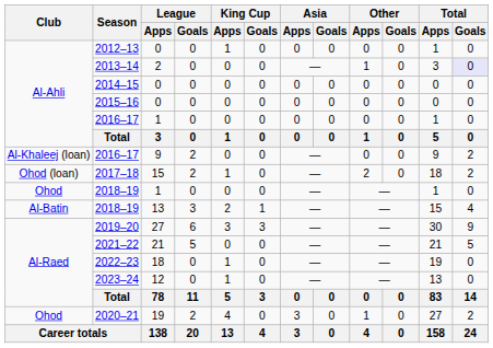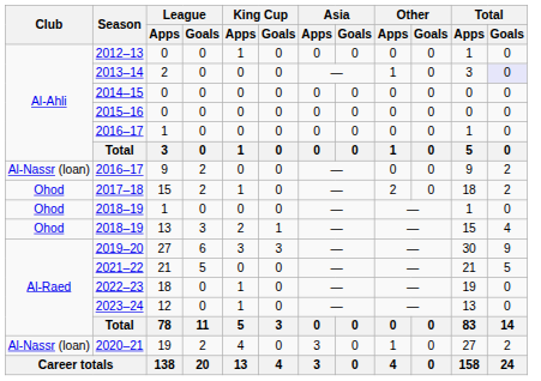 <table class="wikitable" style="text-align: center">
 <tr>
 <th rowspan=2>Club</th>
 <th rowspan=2>Season</th>
 <th colspan=2>League</th>
 <th colspan=2>King Cup</th>
 <th colspan=2>Asia</th>
 <th colspan=2>Other</th>
 <th colspan=2>Total</th>
 </tr>
 <tr>
 <th>Apps</th>
 <th>Goals</th>
 <th>Apps</th>
 <th>Goals</th>
 <th>Apps</th>
 <th>Goals</th>
 <th>Apps</th>
 <th>Goals</th>
 <th>Apps</th>
 <th>Goals</th>
 </tr>
 <tr>
 <td rowspan=6><a href='#'>Al-Ahli</a></td>
 <td><a href='#'>2012–13</a></td>
 <td>0</td>
 <td>0</td>
 <td>1</td>
 <td>0</td>
 <td>0</td>
 <td>0</td>
 <td>0</td>
 <td>0</td>
 <td>1</td>
 <td>0</td>
 </tr>
 <tr>
 <td><a href='#'>2013–14</a></td>
 <td>2</td>
 <td>0</td>
 <td>0</td>
 <td>0</td>
 <td colspan=2>—</td>
 <td>1</td>
 <td>0</td>
 <td>3</td>
 <td style="background: lavender;">0</td>
 </tr>
 <tr>
 <td><a href='#'>2014–15</a></td>
 <td>0</td>
 <td>0</td>
 <td>0</td>
 <td>0</td>
 <td>0</td>
 <td>0</td>
 <td>0</td>
 <td>0</td>
 <td>0</td>
 <td>0</td>
 </tr>
 <tr>
 <td><a href='#'>2015–16</a></td>
 <td>0</td>
 <td>0</td>
 <td>0</td>
 <td>0</td>
 <td>0</td>
 <td>0</td>
 <td>0</td>
 <td>0</td>
 <td>0</td>
 <td>0</td>
 </tr>
 <tr>
 <td><a href='#'>2016–17</a></td>
 <td>1</td>
 <td>0</td>
 <td>0</td>
 <td>0</td>
 <td>0</td>
 <td>0</td>
 <td>0</td>
 <td>0</td>
 <td>1</td>
 <td>0</td>
 </tr>
 <tr>
 <th>Total</th>
 <th>3</th>
 <th>0</th>
 <th>1</th>
 <th>0</th>
 <th>0</th>
 <th>0</th>
 <th>1</th>
 <th>0</th>
 <th>5</th>
 <th>0</th>
 </tr>
 <tr>
-<td><a href='#'>Al-Khaleej</a> (loan)</td>
+<td><a href='#'>Al-Nassr</a> (loan)</td>
 <td><a href='#'>2016–17</a></td>
 <td>9</td>
 <td>2</td>
 <td>0</td>
 <td>0</td>
 <td colspan=2>—</td>
 <td>0</td>
 <td>0</td>
 <td>9</td>
 <td>2</td>
 </tr>
 <tr>
-<td><a href='#'>Ohod</a> (loan)</td>
+<td><a href='#'>Ohod</a></td>
 <td><a href='#'>2017–18</a></td>
 <td>15</td>
 <td>2</td>
 <td>1</td>
 <td>0</td>
 <td colspan=2>—</td>
 <td>2</td>
 <td>0</td>
 <td>18</td>
 <td>2</td>
 </tr>
 <tr>
 <td><a href='#'>Ohod</a></td>
 <td><a href='#'>2018–19</a></td>
 <td>1</td>
 <td>0</td>
 <td>0</td>
 <td>0</td>
 <td colspan=2>—</td>
 <td colspan=2>—</td>
 <td>1</td>
 <td>0</td>
 </tr>
 <tr>
-<td><a href='#'>Al-Batin</a></td>
+<td><a href='#'>Ohod</a></td>
 <td><a href='#'>2018–19</a></td>
 <td>13</td>
 <td>3</td>
 <td>2</td>
 <td>1</td>
 <td colspan=2>—</td>
 <td colspan=2>—</td>
 <td>15</td>
 <td>4</td>
 </tr>
 <tr>
 <td rowspan=5><a href='#'>Al-Raed</a></td>
 <td><a href='#'>2019–20</a></td>
 <td>27</td>
 <td>6</td>
 <td>3</td>
 <td>3</td>
 <td colspan=2>—</td>
 <td colspan=2>—</td>
 <td>30</td>
 <td>9</td>
 </tr>
 <tr>
 <td><a href='#'>2021–22</a></td>
 <td>21</td>
 <td>5</td>
 <td>0</td>
 <td>0</td>
 <td colspan=2>—</td>
 <td colspan=2>—</td>
 <td>21</td>
 <td>5</td>
 </tr>
 <tr>
 <td><a href='#'>2022–23</a></td>
 <td>18</td>
 <td>0</td>
 <td>1</td>
 <td>0</td>
 <td colspan=2>—</td>
 <td colspan=2>—</td>
 <td>19</td>
 <td>0</td>
 </tr>
 <tr>
 <td><a href='#'>2023–24</a></td>
 <td>12</td>
 <td>0</td>
 <td>1</td>
 <td>0</td>
 <td colspan=2>—</td>
 <td colspan=2>—</td>
 <td>13</td>
 <td>0</td>
 </tr>
 <tr>
 <th>Total</th>
 <th>78</th>
 <th>11</th>
 <th>5</th>
 <th>3</th>
 <th>0</th>
 <th>0</th>
 <th>0</th>
 <th>0</th>
 <th>83</th>
 <th>14</th>
 </tr>
 <tr>
-<td><a href='#'>Ohod</a></td>
+<td><a href='#'>Al-Nassr</a> (loan)</td>
 <td><a href='#'>2020–21</a></td>
 <td>19</td>
 <td>2</td>
 <td>4</td>
 <td>0</td>
 <td>3</td>
 <td>0</td>
 <td>1</td>
 <td>0</td>
 <td>27</td>
 <td>2</td>
 </tr>
 <tr>
 <th colspan=2>Career totals</th>
 <th>138</th>
 <th>20</th>
 <th>13</th>
 <th>4</th>
 <th>3</th>
 <th>0</th>
 <th>4</th>
 <th>0</th>
 <th>158</th>
 <th>24</th>
 </tr>
 </table>
